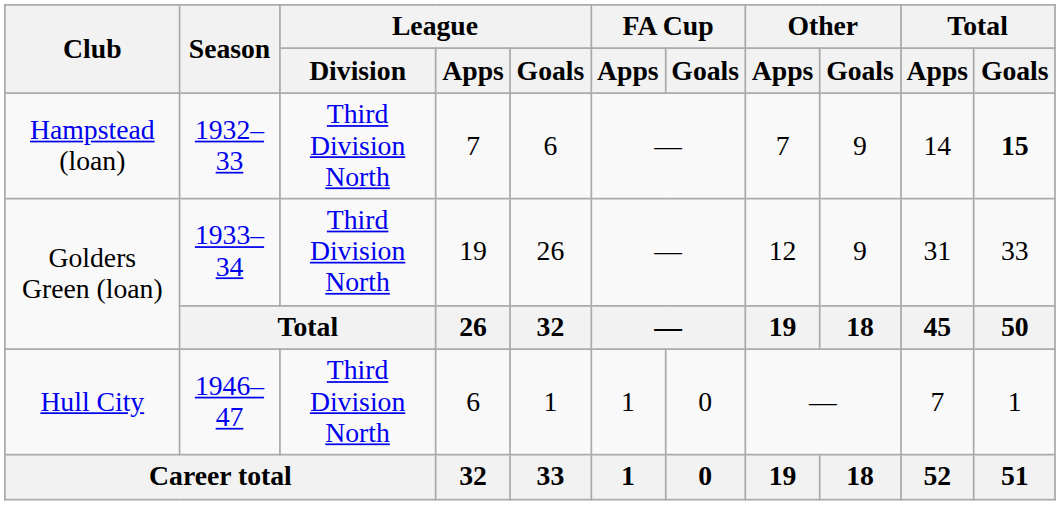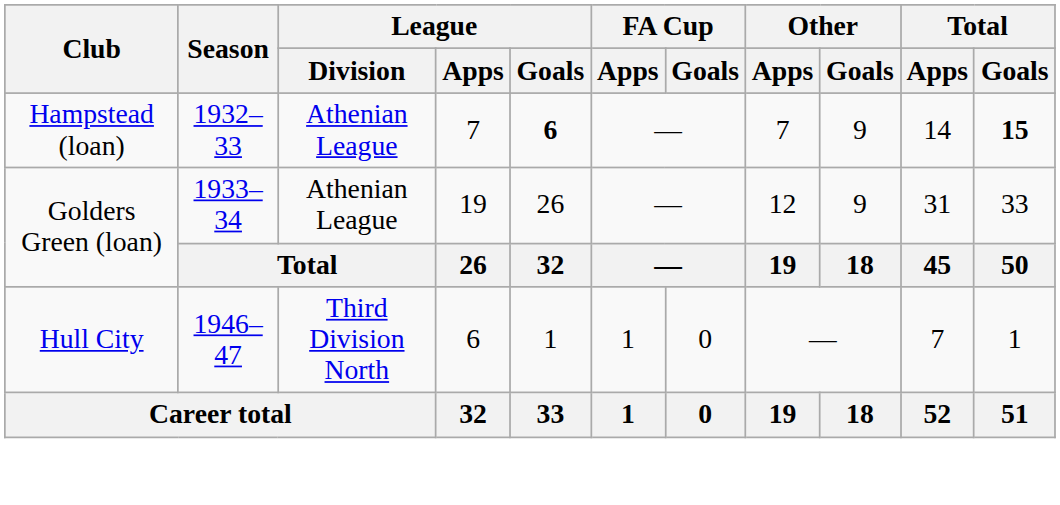 <table class="wikitable" style="text-align: center">
 <tr>
 <th rowspan="2">Club</th>
 <th rowspan="2">Season</th>
 <th colspan="3">League</th>
 <th colspan="2">FA Cup</th>
 <th colspan="2">Other</th>
 <th colspan="2">Total</th>
 </tr>
 <tr>
 <th>Division</th>
 <th>Apps</th>
 <th>Goals</th>
 <th>Apps</th>
 <th>Goals</th>
 <th>Apps</th>
 <th>Goals</th>
 <th>Apps</th>
 <th>Goals</th>
 </tr>
 <tr>
 <td><a href='#'>Hampstead</a> (loan)</td>
 <td><a href='#'>1932–33</a></td>
-<td><a href='#'>Third Division North</a></td>
+<td><a href='#'>Athenian League</a></td>
 <td>7</td>
-<td>6</td>
+<td><strong>6</strong></td>
 <td colspan="2">―</td>
 <td>7</td>
 <td>9</td>
 <td>14</td>
 <td><strong>15</strong></td>
 </tr>
 <tr>
 <td rowspan="2">Golders Green (loan)</td>
 <td><a href='#'>1933–34</a></td>
-<td><a href='#'>Third Division North</a></td>
+<td>Athenian League</td>
 <td>19</td>
 <td>26</td>
 <td colspan="2">―</td>
 <td>12</td>
 <td>9</td>
 <td>31</td>
 <td>33</td>
 </tr>
 <tr>
 <th colspan="2">Total</th>
 <th>26</th>
 <th>32</th>
 <th colspan="2">―</th>
 <th>19</th>
 <th>18</th>
 <th>45</th>
 <th>50</th>
 </tr>
 <tr>
 <td><a href='#'>Hull City</a></td>
 <td><a href='#'>1946–47</a></td>
 <td><a href='#'>Third Division North</a></td>
 <td>6</td>
 <td>1</td>
 <td>1</td>
 <td>0</td>
 <td colspan="2">―</td>
 <td>7</td>
 <td>1</td>
 </tr>
 <tr>
 <th colspan="3">Career total</th>
 <th>32</th>
 <th>33</th>
 <th>1</th>
 <th>0</th>
 <th>19</th>
 <th>18</th>
 <th>52</th>
 <th>51</th>
 </tr>
 </table>
